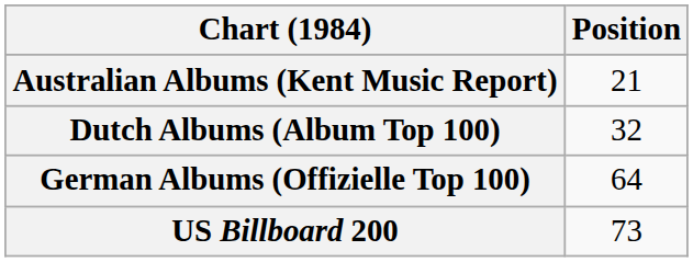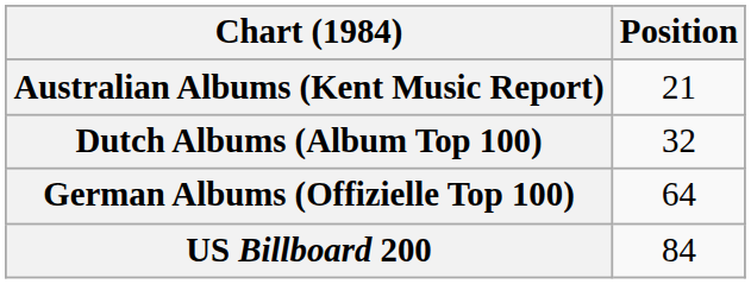 <table class="wikitable sortable plainrowheaders" style="text-align:center">
 <tr>
 <th scope="col">Chart (1984)</th>
 <th scope="col">Position</th>
 </tr>
 <tr>
 <th scope="row">Australian Albums (Kent Music Report)</th>
 <td>21</td>
 </tr>
 <tr>
 <th scope="row">Dutch Albums (Album Top 100)</th>
 <td>32</td>
 </tr>
 <tr>
 <th scope="row">German Albums (Offizielle Top 100)</th>
 <td>64</td>
 </tr>
 <tr>
 <th scope="row">US <em>Billboard</em> 200</th>
-<td>73</td>
+<td>84</td>
 </tr>
 </table>
